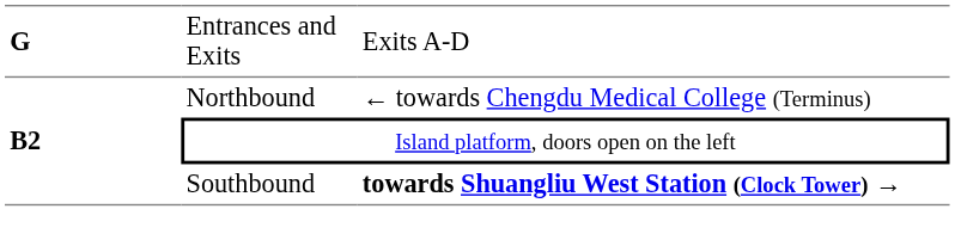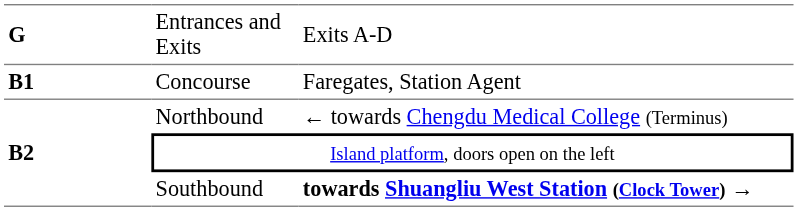 <table cellspacing=0 cellpadding=3>
 <tr>
 <td style="border-top:solid 1px gray;border-bottom:solid 1px gray;" width=100><strong>G</strong></td>
 <td style="border-top:solid 1px gray;border-bottom:solid 1px gray;" width=100>Entrances and Exits</td>
 <td style="border-top:solid 1px gray;border-bottom:solid 1px gray;" width=350>Exits A-D</td>
+</tr>
+<tr>
+<td style="border-bottom:solid 1px gray;"><strong>B1</strong></td>
+<td style="border-bottom:solid 1px gray;">Concourse</td>
+<td style="border-bottom:solid 1px gray;">Faregates, Station Agent</td>
 </tr>
 <tr>
 <td style="border-bottom:solid 1px gray;" rowspan=3><strong>B2</strong></td>
 <td>Northbound</td>
 <td>←  towards <a href='#'>Chengdu Medical College</a> <small>(Terminus)</small></td>
 </tr>
 <tr>
 <td style="border-right:solid 2px black;border-left:solid 2px black;border-top:solid 2px black;border-bottom:solid 2px black;text-align:center;" colspan=2><small><a href='#'>Island platform</a>, doors open on the left</small></td>
 </tr>
 <tr>
 <td style="border-bottom:solid 1px gray;">Southbound</td>
 <td style="border-bottom:solid 1px gray;"><strong>  towards <a href='#'>Shuangliu West Station</a> <small>(<a href='#'>Clock Tower</a>)</small> →</strong></td>
 </tr>
 </table>
